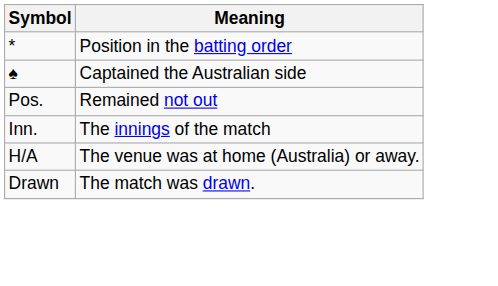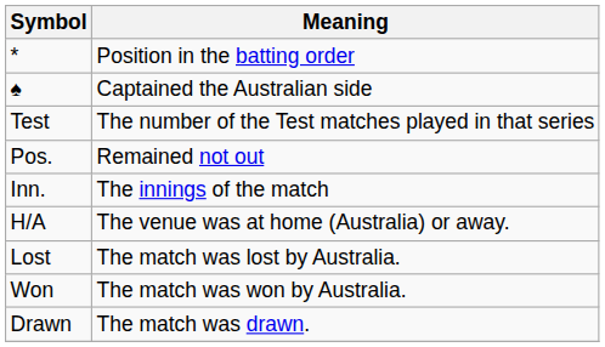 <table class="wikitable" border="1">
 <tr>
 <th>Symbol</th>
 <th>Meaning</th>
 </tr>
 <tr>
 <td>*</td>
 <td>Position in the <a href='#'>batting order</a></td>
 </tr>
 <tr>
 <td>♠</td>
 <td>Captained the Australian side</td>
 </tr>
 <tr>
+<td>Test</td>
+<td>The number of the Test matches played in that series</td>
+</tr>
+<tr>
 <td>Pos.</td>
 <td>Remained <a href='#'>not out</a></td>
 </tr>
 <tr>
 <td>Inn.</td>
 <td>The <a href='#'>innings</a> of the match</td>
 </tr>
 <tr>
 <td>H/A</td>
 <td>The venue was at home (Australia) or away.</td>
 </tr>
 <tr>
+<td>Lost</td>
+<td>The match was lost by Australia.</td>
+</tr>
+<tr>
+<td>Won</td>
+<td>The match was won by Australia.</td>
+</tr>
+<tr>
 <td>Drawn</td>
 <td>The match was <a href='#'>drawn</a>.</td>
 </tr>
 <tr>
 </tr>
 </table>
